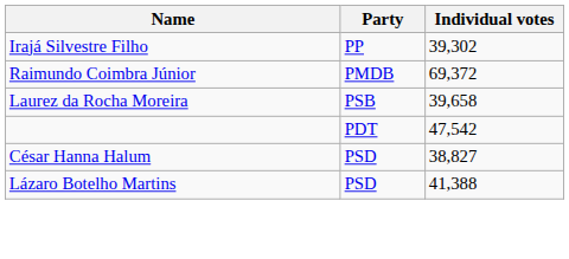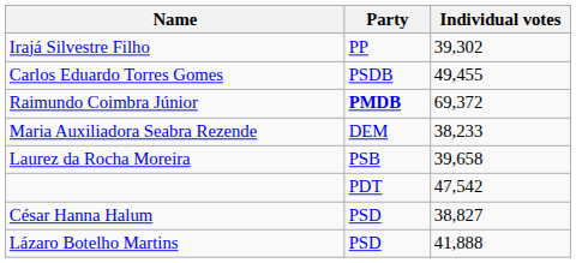 <table class="wikitable sortable">
 <tr>
 <th style="width:300px;">Name</th>
 <th style="width:70px;">Party</th>
 <th style="width:120px;">Individual votes</th>
 </tr>
 <tr>
 <td><a href='#'>Irajá Silvestre Filho</a></td>
 <td><a href='#'>PP</a></td>
 <td>39,302</td>
 </tr>
 <tr>
+<td><a href='#'>Carlos Eduardo Torres Gomes</a></td>
+<td><a href='#'>PSDB</a></td>
+<td>49,455</td>
+</tr>
+<tr>
 <td><a href='#'>Raimundo Coimbra Júnior</a></td>
-<td><a href='#'>PMDB</a></td>
+<td><strong><a href='#'>PMDB</a></strong></td>
 <td>69,372</td>
+</tr>
+<tr>
+<td><a href='#'>Maria Auxiliadora Seabra Rezende</a></td>
+<td><a href='#'>DEM</a></td>
+<td>38,233</td>
 </tr>
 <tr>
 <td><a href='#'>Laurez da Rocha Moreira</a></td>
 <td><a href='#'>PSB</a></td>
 <td>39,658</td>
 </tr>
 <tr>
 <td></td>
 <td><a href='#'>PDT</a></td>
 <td>47,542</td>
 </tr>
 <tr>
 <td><a href='#'>César Hanna Halum</a></td>
 <td><a href='#'>PSD</a></td>
 <td>38,827</td>
 </tr>
 <tr>
 <td><a href='#'>Lázaro Botelho Martins</a></td>
 <td><a href='#'>PSD</a></td>
-<td>41,388</td>
+<td>41,888</td>
 </tr>
 </table>
